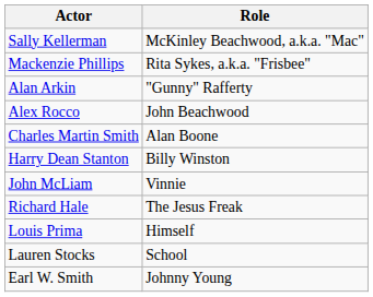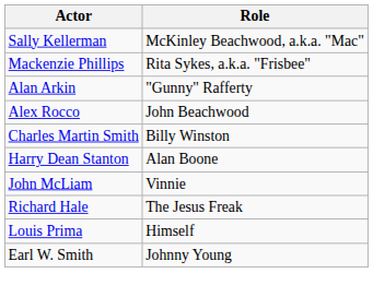 <table class="wikitable" border="1">
 <tr>
 <th>Actor</th>
 <th>Role</th>
 </tr>
 <tr>
 <td><a href='#'>Sally Kellerman</a></td>
 <td>McKinley Beachwood, a.k.a. "Mac"</td>
 </tr>
 <tr>
 <td><a href='#'>Mackenzie Phillips</a></td>
 <td>Rita Sykes, a.k.a. "Frisbee"</td>
 </tr>
 <tr>
 <td><a href='#'>Alan Arkin</a></td>
 <td>"Gunny" Rafferty</td>
 </tr>
 <tr>
 <td><a href='#'>Alex Rocco</a></td>
 <td>John Beachwood</td>
 </tr>
 <tr>
 <td><a href='#'>Charles Martin Smith</a></td>
-<td>Alan Boone</td>
+<td>Billy Winston</td>
 </tr>
 <tr>
 <td><a href='#'>Harry Dean Stanton</a></td>
-<td>Billy Winston</td>
+<td>Alan Boone</td>
 </tr>
 <tr>
 <td><a href='#'>John McLiam</a></td>
 <td>Vinnie</td>
 </tr>
 <tr>
 <td><a href='#'>Richard Hale</a></td>
 <td>The Jesus Freak</td>
 </tr>
 <tr>
 <td><a href='#'>Louis Prima</a></td>
 <td>Himself</td>
 </tr>
 <tr>
-<td>Lauren Stocks</td>
-<td>School</td>
-</tr>
-<tr>
 <td>Earl W. Smith</td>
 <td>Johnny Young</td>
 </tr>
 </table>
